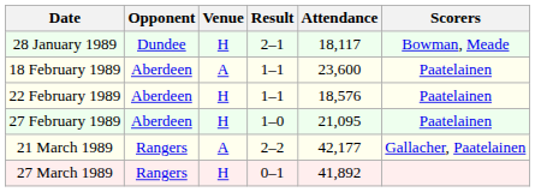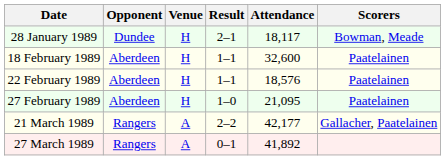 <table class="wikitable sortable" style="font-size:95%; text-align:center">
 <tr>
 <th>Date</th>
 <th>Opponent</th>
 <th>Venue</th>
 <th>Result</th>
 <th>Attendance</th>
 <th>Scorers</th>
 </tr>
 <tr style="background:#efe;">
 <td>28 January 1989</td>
 <td><a href='#'>Dundee</a></td>
 <td><a href='#'>H</a></td>
 <td>2–1</td>
 <td>18,117</td>
 <td><a href='#'>Bowman</a>, <a href='#'>Meade</a></td>
 </tr>
 <tr style="background:#ffe;">
 <td>18 February 1989</td>
 <td><a href='#'>Aberdeen</a></td>
-<td><a href='#'>A</a></td>
+<td><a href='#'>H</a></td>
 <td>1–1</td>
-<td>23,600</td>
+<td>32,600</td>
 <td><a href='#'>Paatelainen</a></td>
 </tr>
 <tr style="background:#ffe;">
 <td>22 February 1989</td>
 <td><a href='#'>Aberdeen</a></td>
 <td><a href='#'>H</a></td>
 <td>1–1</td>
 <td>18,576</td>
 <td><a href='#'>Paatelainen</a></td>
 </tr>
 <tr style="background:#efe;">
 <td>27 February 1989</td>
 <td><a href='#'>Aberdeen</a></td>
 <td><a href='#'>H</a></td>
 <td>1–0</td>
 <td>21,095</td>
 <td><a href='#'>Paatelainen</a></td>
 </tr>
 <tr style="background:#ffe;">
 <td>21 March 1989</td>
 <td><a href='#'>Rangers</a></td>
 <td><a href='#'>A</a></td>
 <td>2–2</td>
 <td>42,177</td>
 <td><a href='#'>Gallacher</a>, <a href='#'>Paatelainen</a></td>
 </tr>
 <tr style="background:#fee;">
 <td>27 March 1989</td>
 <td><a href='#'>Rangers</a></td>
-<td><a href='#'>H</a></td>
+<td><a href='#'>A</a></td>
 <td>0–1</td>
 <td>41,892</td>
 <td></td>
 </tr>
 </table>
